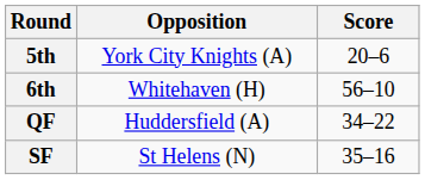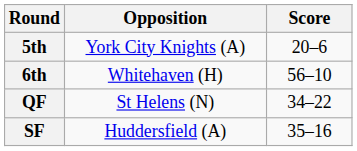 <table class="wikitable plainrowheaders" style="text-align:center;margin:0">
 <tr>
 <th scope="col" style="width:25px">Round</th>
 <th scope="col" style="width:175px">Opposition</th>
 <th scope="col" style="width:70px">Score</th>
 </tr>
 <tr>
 <th scope=row style="text-align:center">5th</th>
 <td> <a href='#'>York City Knights</a> (A)</td>
 <td>20–6</td>
 </tr>
 <tr>
 <th scope=row style="text-align:center">6th</th>
 <td> <a href='#'>Whitehaven</a> (H)</td>
 <td>56–10</td>
 </tr>
 <tr>
 <th scope=row style="text-align:center">QF</th>
-<td> <a href='#'>Huddersfield</a> (A)</td>
+<td> <a href='#'>St Helens</a> (N)</td>
 <td>34–22</td>
 </tr>
 <tr>
 <th scope=row style="text-align:center">SF</th>
-<td> <a href='#'>St Helens</a> (N)</td>
+<td> <a href='#'>Huddersfield</a> (A)</td>
 <td>35–16</td>
 </tr>
 </table>
